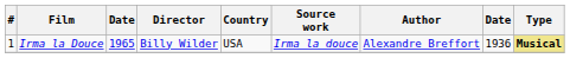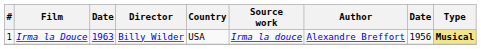 <table class="wikitable">
 <tr>
 <th>#</th>
 <th>Film</th>
 <th>Date</th>
 <th>Director</th>
 <th>Country</th>
 <th>Source<br>work</th>
 <th>Author</th>
 <th>Date</th>
 <th>Type</th>
 </tr>
 <tr>
 <td>1</td>
 <td><em><a href='#'>Irma la Douce</a></em></td>
-<td><a href='#'>1965</a></td>
+<td><a href='#'>1963</a></td>
 <td><a href='#'>Billy Wilder</a></td>
 <td>USA</td>
 <td><em><a href='#'>Irma la douce</a></em></td>
 <td><a href='#'>Alexandre Breffort</a></td>
-<td>1936</td>
+<td>1956</td>
 <td style="background: khaki;"><strong>Musical</strong></td>
 </tr>
 <tr>
 </tr>
 </table>
